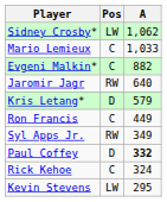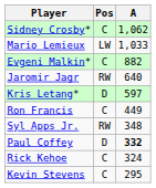 <table class="wikitable" style="text-align:center;">
 <tr>
 <th>Player</th>
 <th>Pos</th>
 <th>A</th>
 </tr>
 <tr style="background:#cfc;">
 <td style="text-align:left;"><a href='#'>Sidney Crosby</a>*</td>
-<td>LW</td>
+<td>C</td>
 <td>1,062</td>
 </tr>
 <tr>
 <td style="text-align:left;"><a href='#'>Mario Lemieux</a></td>
-<td>C</td>
+<td>LW</td>
 <td>1,033</td>
 </tr>
 <tr style="background:#cfc;">
 <td style="text-align:left;"><a href='#'>Evgeni Malkin</a>*</td>
 <td>C</td>
 <td>882</td>
 </tr>
 <tr>
 <td style="text-align:left;"><a href='#'>Jaromir Jagr</a></td>
 <td>RW</td>
 <td>640</td>
 </tr>
 <tr style="background:#cfc;">
 <td style="text-align:left;"><a href='#'>Kris Letang</a>*</td>
 <td>D</td>
-<td>579</td>
+<td>597</td>
 </tr>
 <tr>
 <td style="text-align:left;"><a href='#'>Ron Francis</a></td>
 <td>C</td>
 <td>449</td>
 </tr>
 <tr>
 <td style="text-align:left;"><a href='#'>Syl Apps Jr.</a></td>
 <td>RW</td>
-<td>349</td>
+<td>348</td>
 </tr>
 <tr>
 <td style="text-align:left;"><a href='#'>Paul Coffey</a></td>
 <td>D</td>
 <td><strong>332</strong></td>
 </tr>
 <tr>
 <td style="text-align:left;"><a href='#'>Rick Kehoe</a></td>
 <td>C</td>
 <td>324</td>
 </tr>
 <tr>
 <td style="text-align:left;"><a href='#'>Kevin Stevens</a></td>
-<td>LW</td>
+<td>C</td>
 <td>295</td>
 </tr>
 </table>
